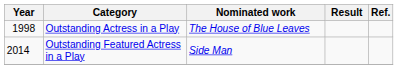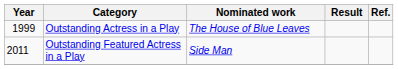 <table class=wikitable>
 <tr>
 <th scope="col" style="width:5em;">Year</th>
 <th scope="col" style="width:26em;">Category</th>
 <th scope="col" style="width:25em;">Nominated work</th>
 <th scope="col" style="width:5em;">Result</th>
 <th>Ref.</th>
 </tr>
 <tr>
-<td style="text-align:center;">1998</td>
+<td style="text-align:center;">1999</td>
 <td><a href='#'>Outstanding Actress in a Play</a></td>
 <td><em><a href='#'>The House of Blue Leaves</a></em></td>
 <td></td>
 <td></td>
 </tr>
 <tr>
-<td>2014</td>
+<td>2011</td>
 <td><a href='#'>Outstanding Featured Actress in a Play</a></td>
 <td><em><a href='#'>Side Man</a></em></td>
 <td></td>
 <td></td>
 </tr>
 <tr>
 </tr>
 </table>
